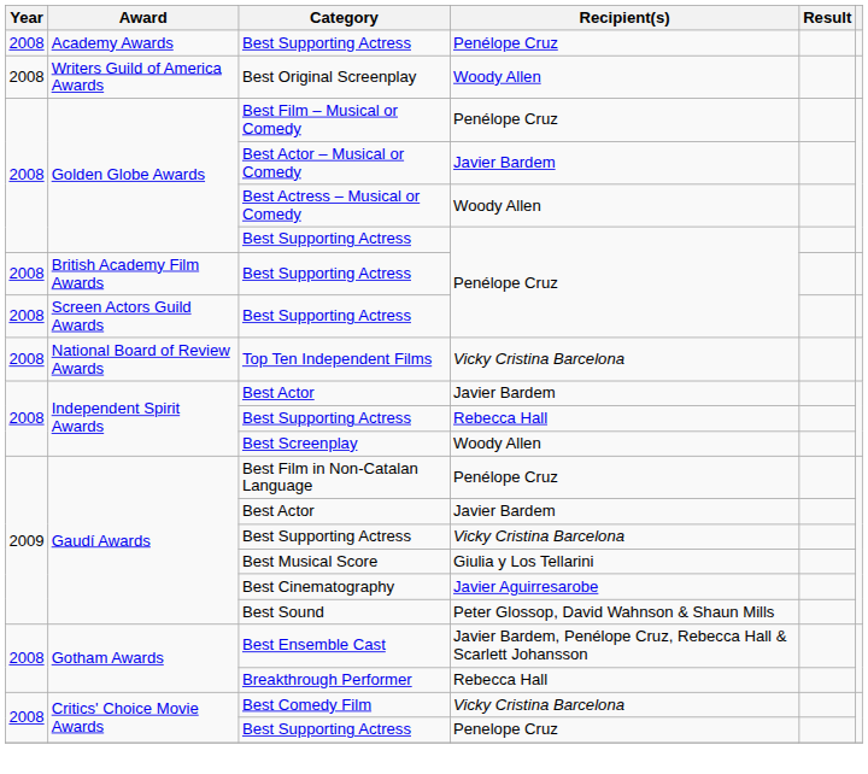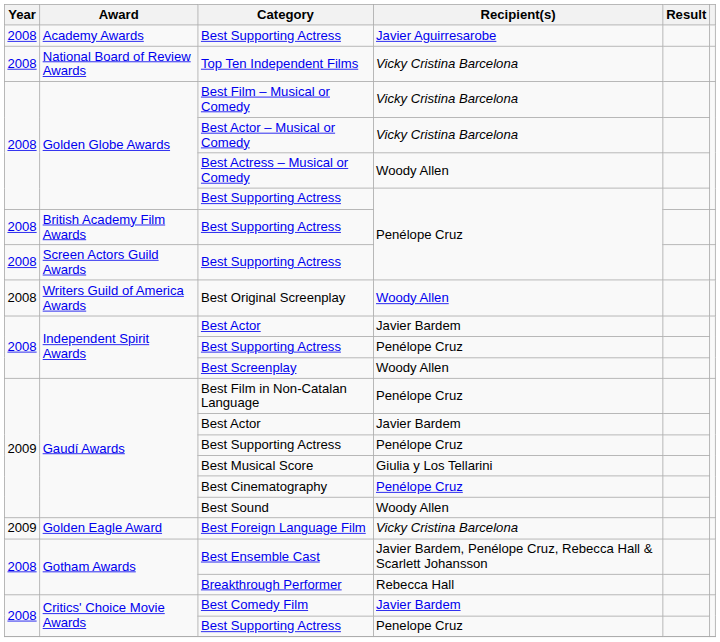 <table class="wikitable sortable">
 <tr>
 <th>Year</th>
 <th>Award</th>
 <th>Category</th>
 <th>Recipient(s)</th>
 <th>Result</th>
 <th></th>
 </tr>
 <tr>
 <td><a href='#'>2008</a></td>
 <td><a href='#'>Academy Awards</a></td>
 <td><a href='#'>Best Supporting Actress</a></td>
-<td><a href='#'>Penélope Cruz</a></td>
+<td><a href='#'>Javier Aguirresarobe</a></td>
 <td></td>
 <td align="center"></td>
 </tr>
 <tr>
-<td>2008</td>
-<td><a href='#'>Writers Guild of America Awards</a></td>
-<td>Best Original Screenplay</td>
-<td><a href='#'>Woody Allen</a></td>
+<td><a href='#'>2008</a></td>
+<td><a href='#'>National Board of Review Awards</a></td>
+<td><a href='#'>Top Ten Independent Films</a></td>
+<td><em>Vicky Cristina Barcelona</em></td>
 <td></td>
 <td align="center"></td>
 </tr>
 <tr>
 <td rowspan=4><a href='#'>2008</a></td>
 <td rowspan=4><a href='#'>Golden Globe Awards</a></td>
 <td><a href='#'>Best Film – Musical or Comedy</a></td>
-<td>Penélope Cruz</td>
+<td><em>Vicky Cristina Barcelona</em></td>
 <td></td>
 <td rowspan="4" align="center"></td>
 </tr>
 <tr>
 <td><a href='#'>Best Actor – Musical or Comedy</a></td>
-<td><a href='#'>Javier Bardem</a></td>
+<td><em>Vicky Cristina Barcelona</em></td>
 <td></td>
 </tr>
 <tr>
 <td><a href='#'>Best Actress – Musical or Comedy</a></td>
 <td>Woody Allen</td>
 <td></td>
 </tr>
 <tr>
 <td><a href='#'>Best Supporting Actress</a></td>
 <td rowspan="3">Penélope Cruz</td>
 <td></td>
 </tr>
 <tr>
 <td><a href='#'>2008</a></td>
 <td><a href='#'>British Academy Film Awards</a></td>
 <td><a href='#'>Best Supporting Actress</a></td>
 <td></td>
 <td align="center"></td>
 </tr>
 <tr>
 <td><a href='#'>2008</a></td>
 <td><a href='#'>Screen Actors Guild Awards</a></td>
 <td><a href='#'>Best Supporting Actress</a></td>
 <td></td>
 <td align="center"></td>
 </tr>
 <tr>
-<td><a href='#'>2008</a></td>
-<td><a href='#'>National Board of Review Awards</a></td>
-<td><a href='#'>Top Ten Independent Films</a></td>
-<td><em>Vicky Cristina Barcelona</em></td>
+<td>2008</td>
+<td><a href='#'>Writers Guild of America Awards</a></td>
+<td>Best Original Screenplay</td>
+<td><a href='#'>Woody Allen</a></td>
 <td></td>
 <td align="center"></td>
 </tr>
 <tr>
 <td rowspan=3><a href='#'>2008</a></td>
 <td rowspan=3><a href='#'>Independent Spirit Awards</a></td>
 <td><a href='#'>Best Actor</a></td>
 <td>Javier Bardem</td>
 <td></td>
 <td rowspan="3" align="center"></td>
 </tr>
 <tr>
 <td><a href='#'>Best Supporting Actress</a></td>
-<td><a href='#'>Rebecca Hall</a></td>
+<td>Penélope Cruz</td>
 <td></td>
 </tr>
 <tr>
 <td><a href='#'>Best Screenplay</a></td>
 <td>Woody Allen</td>
 <td></td>
 </tr>
 <tr>
 <td rowspan="6">2009</td>
 <td rowspan="6"><a href='#'>Gaudí Awards</a></td>
 <td>Best Film in Non-Catalan Language</td>
 <td>Penélope Cruz</td>
 <td></td>
 <td rowspan="6" align="center"></td>
 </tr>
 <tr>
 <td>Best Actor</td>
 <td>Javier Bardem</td>
 <td></td>
 </tr>
 <tr>
 <td>Best Supporting Actress</td>
-<td><em>Vicky Cristina Barcelona</em></td>
+<td>Penélope Cruz</td>
 <td></td>
 </tr>
 <tr>
 <td>Best Musical Score</td>
 <td>Giulia y Los Tellarini</td>
 <td></td>
 </tr>
 <tr>
 <td>Best Cinematography</td>
-<td><a href='#'>Javier Aguirresarobe</a></td>
+<td><a href='#'>Penélope Cruz</a></td>
 <td></td>
 </tr>
 <tr>
 <td>Best Sound</td>
-<td>Peter Glossop, David Wahnson & Shaun Mills</td>
+<td>Woody Allen</td>
 <td></td>
+</tr>
+<tr>
+<td>2009</td>
+<td><a href='#'>Golden Eagle Award</a></td>
+<td><a href='#'>Best Foreign Language Film</a></td>
+<td><em>Vicky Cristina Barcelona</em></td>
+<td></td>
+<td align="center"></td>
 </tr>
 <tr>
 <td rowspan="2"><a href='#'>2008</a></td>
 <td rowspan="2"><a href='#'>Gotham Awards</a></td>
 <td><a href='#'>Best Ensemble Cast</a></td>
 <td>Javier Bardem, Penélope Cruz, Rebecca Hall & Scarlett Johansson</td>
 <td></td>
 <td rowspan="2" align="center"></td>
 </tr>
 <tr>
 <td><a href='#'>Breakthrough Performer</a></td>
 <td>Rebecca Hall</td>
 <td></td>
 </tr>
 <tr>
 <td rowspan=2><a href='#'>2008</a></td>
 <td rowspan=2><a href='#'>Critics' Choice Movie Awards</a></td>
 <td><a href='#'>Best Comedy Film</a></td>
-<td><em>Vicky Cristina Barcelona</em></td>
+<td><a href='#'>Javier Bardem</a></td>
 <td></td>
 <td rowspan="2" align="center"></td>
 </tr>
 <tr>
 <td><a href='#'>Best Supporting Actress</a></td>
 <td>Penelope Cruz</td>
 <td></td>
 </tr>
 <tr>
 </tr>
 </table>
